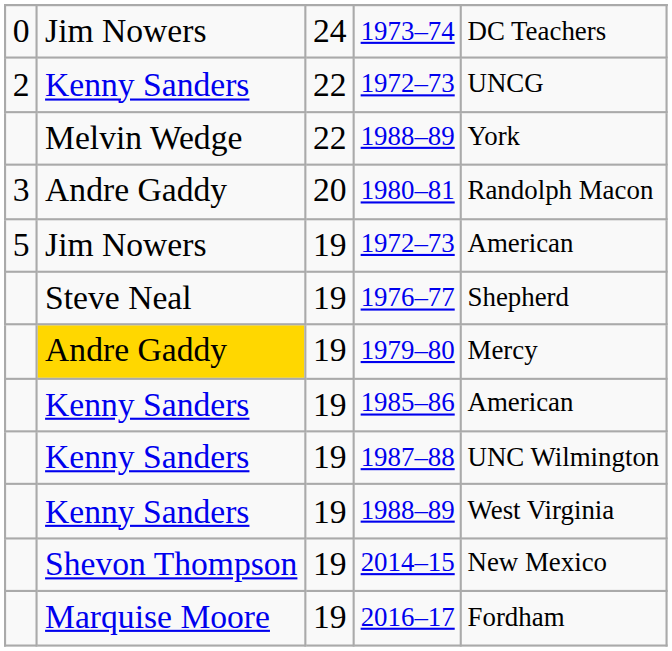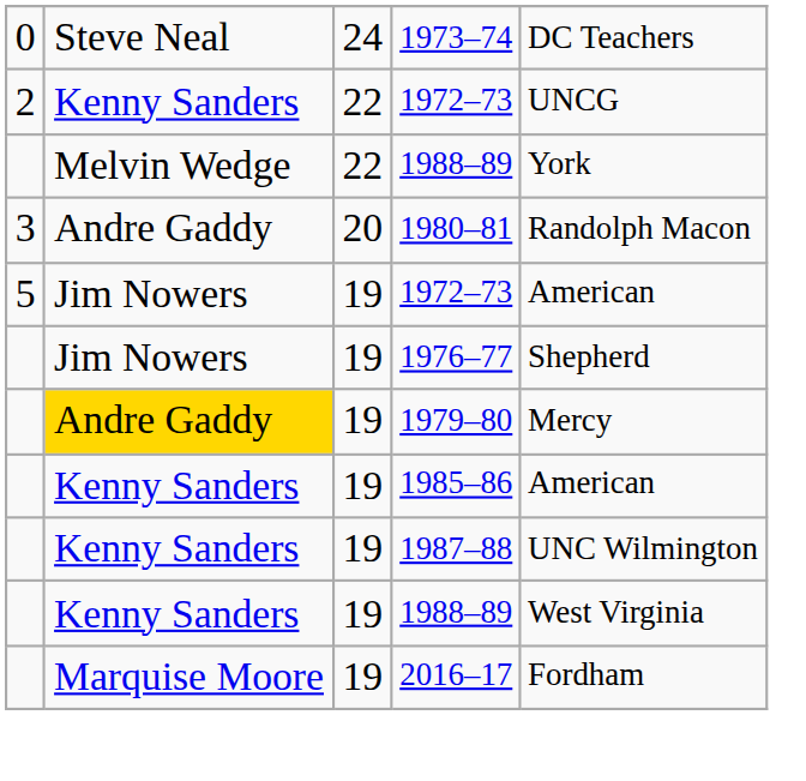 <table class="wikitable">
 <tr>
 </tr>
 <tr>
 <td>0</td>
-<td>Jim Nowers</td>
+<td>Steve Neal</td>
 <td>24</td>
 <td style="font-size:80%;"><a href='#'>1973–74</a></td>
 <td style="font-size:80%;">DC Teachers</td>
 </tr>
 <tr>
 <td>2</td>
 <td><a href='#'>Kenny Sanders</a></td>
 <td>22</td>
 <td style="font-size:80%;"><a href='#'>1972–73</a></td>
 <td style="font-size:80%;">UNCG</td>
 </tr>
 <tr>
 <td></td>
 <td>Melvin Wedge</td>
 <td>22</td>
 <td style="font-size:80%;"><a href='#'>1988–89</a></td>
 <td style="font-size:80%;">York</td>
 </tr>
 <tr>
 <td>3</td>
 <td>Andre Gaddy</td>
 <td>20</td>
 <td style="font-size:80%;"><a href='#'>1980–81</a></td>
 <td style="font-size:80%;">Randolph Macon</td>
 </tr>
 <tr>
 <td>5</td>
 <td>Jim Nowers</td>
 <td>19</td>
 <td style="font-size:80%;"><a href='#'>1972–73</a></td>
 <td style="font-size:80%;">American</td>
 </tr>
 <tr>
 <td></td>
-<td>Steve Neal</td>
+<td>Jim Nowers</td>
 <td>19</td>
 <td style="font-size:80%;"><a href='#'>1976–77</a></td>
 <td style="font-size:80%;">Shepherd</td>
 </tr>
 <tr>
 <td></td>
 <td style="background: gold;">Andre Gaddy</td>
 <td>19</td>
 <td style="font-size:80%;"><a href='#'>1979–80</a></td>
 <td style="font-size:80%;">Mercy</td>
 </tr>
 <tr>
 <td></td>
 <td><a href='#'>Kenny Sanders</a></td>
 <td>19</td>
 <td style="font-size:80%;"><a href='#'>1985–86</a></td>
 <td style="font-size:80%;">American</td>
 </tr>
 <tr>
 <td></td>
 <td><a href='#'>Kenny Sanders</a></td>
 <td>19</td>
 <td style="font-size:80%;"><a href='#'>1987–88</a></td>
 <td style="font-size:80%;">UNC Wilmington</td>
 </tr>
 <tr>
 <td></td>
 <td><a href='#'>Kenny Sanders</a></td>
 <td>19</td>
 <td style="font-size:80%;"><a href='#'>1988–89</a></td>
 <td style="font-size:80%;">West Virginia</td>
 </tr>
 <tr>
 <td></td>
-<td><a href='#'>Shevon Thompson</a></td>
-<td>19</td>
-<td style="font-size:80%;"><a href='#'>2014–15</a></td>
-<td style="font-size:80%;">New Mexico</td>
-</tr>
-<tr>
-<td></td>
 <td><a href='#'>Marquise Moore</a></td>
 <td>19</td>
 <td style="font-size:80%;"><a href='#'>2016–17</a></td>
 <td style="font-size:80%;">Fordham</td>
 </tr>
 </table>
